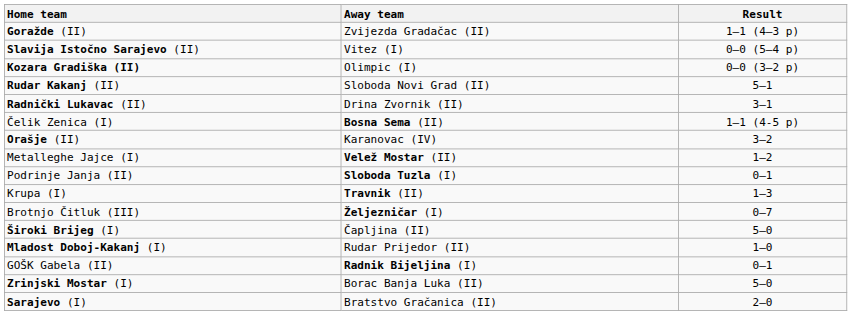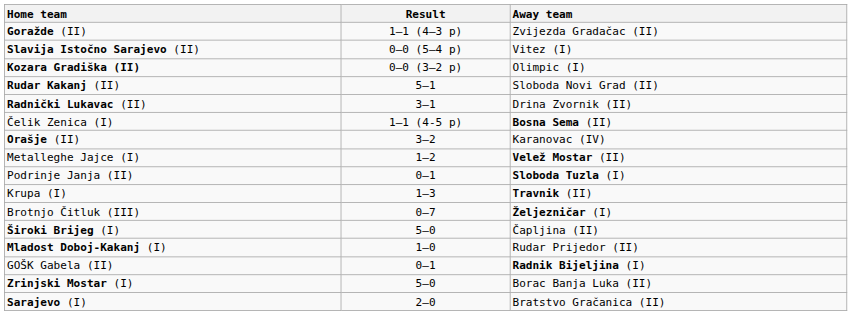 <table class="wikitable" style="width:50%">
 <tr>
 <th style="width:40%; text-align:left">Home team</th>
+<th>Result</th>
 <th style="width:40%; text-align:left">Away team</th>
-<th>Result</th>
 </tr>
 <tr>
 <td><strong>Goražde</strong> (II)</td>
+<td style="text-align:center">1–1 (4–3 p)</td>
 <td>Zvijezda Gradačac (II)</td>
-<td style="text-align:center">1–1 (4–3 p)</td>
 </tr>
 <tr>
 <td><strong>Slavija Istočno Sarajevo</strong> (II)</td>
+<td style="text-align:center">0–0 (5–4 p)</td>
 <td>Vitez (I)</td>
-<td style="text-align:center">0–0 (5–4 p)</td>
 </tr>
 <tr>
 <td><strong>Kozara Gradiška (II)</strong></td>
+<td style="text-align:center">0–0 (3–2 p)</td>
 <td>Olimpic (I)</td>
-<td style="text-align:center">0–0 (3–2 p)</td>
 </tr>
 <tr>
 <td><strong>Rudar Kakanj</strong> (II)</td>
+<td style="text-align:center">5–1</td>
 <td>Sloboda Novi Grad (II)</td>
-<td style="text-align:center">5–1</td>
 </tr>
 <tr>
 <td><strong>Radnički Lukavac</strong> (II)</td>
+<td style="text-align:center">3–1</td>
 <td>Drina Zvornik (II)</td>
-<td style="text-align:center">3–1</td>
 </tr>
 <tr>
 <td>Čelik Zenica (I)</td>
+<td style="text-align:center">1–1 (4-5 p)</td>
 <td><strong>Bosna Sema</strong> (II)</td>
-<td style="text-align:center">1–1 (4-5 p)</td>
 </tr>
 <tr>
 <td><strong>Orašje</strong> (II)</td>
+<td style="text-align:center">3–2</td>
 <td>Karanovac (IV)</td>
-<td style="text-align:center">3–2</td>
 </tr>
 <tr>
 <td>Metalleghe Jajce (I)</td>
+<td style="text-align:center">1–2</td>
 <td><strong>Velež Mostar</strong> (II)</td>
-<td style="text-align:center">1–2</td>
 </tr>
 <tr>
 <td>Podrinje Janja (II)</td>
+<td style="text-align:center">0–1</td>
 <td><strong>Sloboda Tuzla</strong> (I)</td>
-<td style="text-align:center">0–1</td>
 </tr>
 <tr>
 <td>Krupa (I)</td>
+<td style="text-align:center">1–3</td>
 <td><strong>Travnik</strong> (II)</td>
-<td style="text-align:center">1–3</td>
 </tr>
 <tr>
 <td>Brotnjo Čitluk (III)</td>
+<td style="text-align:center">0–7</td>
 <td><strong>Željezničar</strong> (I)</td>
-<td style="text-align:center">0–7</td>
 </tr>
 <tr>
 <td><strong>Široki Brijeg</strong> (I)</td>
+<td style="text-align:center">5–0</td>
 <td>Čapljina (II)</td>
-<td style="text-align:center">5–0</td>
 </tr>
 <tr>
 <td><strong>Mladost Doboj-Kakanj</strong> (I)</td>
+<td style="text-align:center">1–0</td>
 <td>Rudar Prijedor (II)</td>
-<td style="text-align:center">1–0</td>
 </tr>
 <tr>
 <td>GOŠK Gabela (II)</td>
+<td style="text-align:center">0–1</td>
 <td><strong>Radnik Bijeljina</strong> (I)</td>
-<td style="text-align:center">0–1</td>
 </tr>
 <tr>
 <td><strong>Zrinjski Mostar</strong> (I)</td>
+<td style="text-align:center">5–0</td>
 <td>Borac Banja Luka (II)</td>
-<td style="text-align:center">5–0</td>
 </tr>
 <tr>
 <td><strong>Sarajevo</strong> (I)</td>
+<td style="text-align:center">2–0</td>
 <td>Bratstvo Gračanica (II)</td>
-<td style="text-align:center">2–0</td>
 </tr>
 </table>
